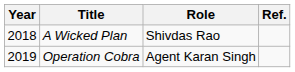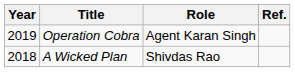 <table class="wikitable sortable">
 <tr>
 <th>Year</th>
 <th>Title</th>
 <th>Role</th>
 <th>Ref.</th>
 </tr>
 <tr>
+<td>2019</td>
+<td><em>Operation Cobra</em></td>
+<td>Agent Karan Singh</td>
+<td style="text-align: center;"></td>
+</tr>
+<tr>
 <td>2018</td>
 <td><em>A Wicked Plan</em></td>
 <td>Shivdas Rao</td>
 <td></td>
 </tr>
-<tr>
-<td>2019</td>
-<td><em>Operation Cobra</em></td>
-<td>Agent Karan Singh</td>
-<td style="text-align: center;"></td>
-</tr>
 </table>
